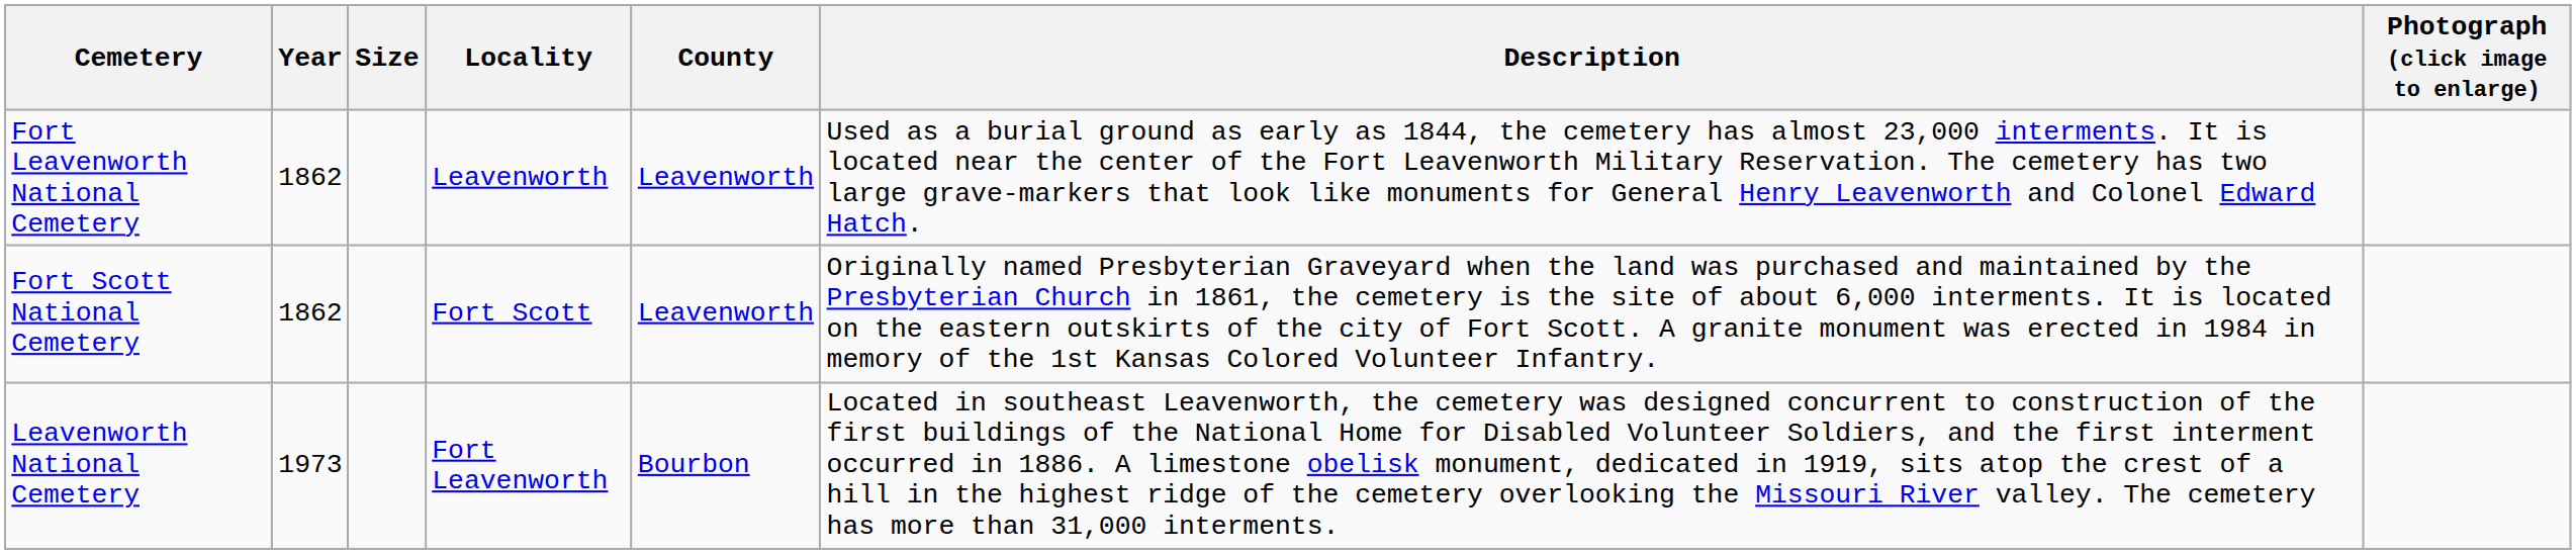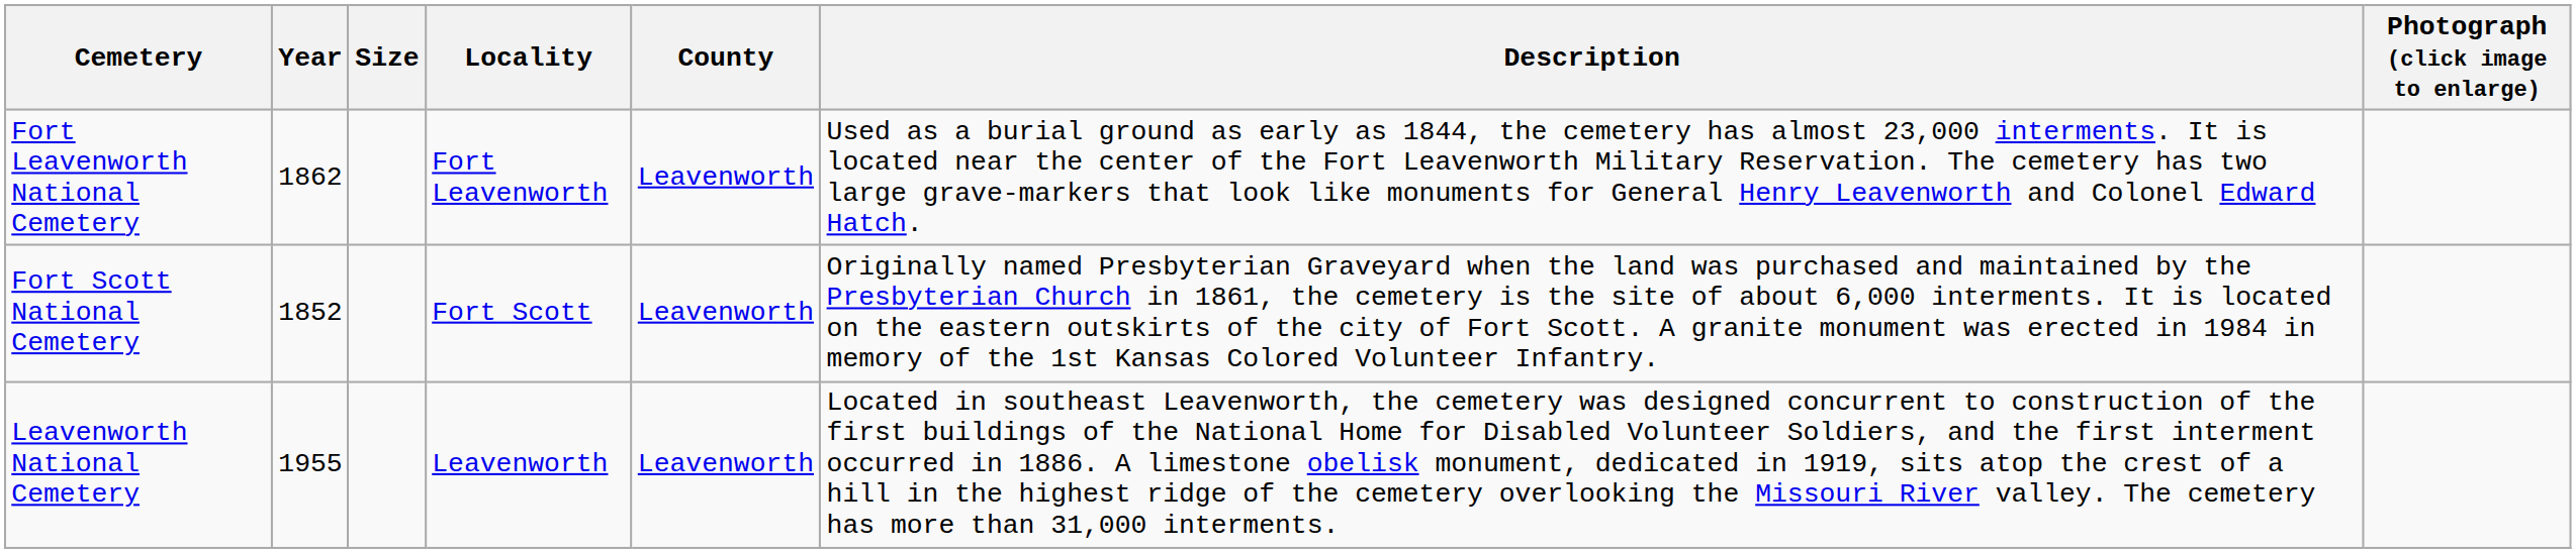 <table class="wikitable">
 <tr>
 <th>Cemetery</th>
 <th>Year</th>
 <th>Size</th>
 <th>Locality</th>
 <th>County</th>
 <th>Description</th>
 <th>Photograph<br><small>(click image to enlarge)</small></th>
 </tr>
 <tr>
 <td><a href='#'>Fort Leavenworth National Cemetery</a></td>
 <td>1862</td>
 <td></td>
-<td><a href='#'>Leavenworth</a></td>
+<td><a href='#'>Fort Leavenworth</a></td>
 <td><a href='#'>Leavenworth</a></td>
 <td>Used as a burial ground as early as 1844, the cemetery has almost 23,000 <a href='#'>interments</a>. It is located near the center of the Fort Leavenworth Military Reservation.  The cemetery has two large grave-markers that look like monuments for General <a href='#'>Henry Leavenworth</a> and Colonel <a href='#'>Edward Hatch</a>.</td>
 <td></td>
 </tr>
 <tr>
 <td><a href='#'>Fort Scott National Cemetery</a></td>
-<td>1862</td>
+<td>1852</td>
 <td></td>
 <td><a href='#'>Fort Scott</a></td>
 <td><a href='#'>Leavenworth</a></td>
 <td>Originally named Presbyterian Graveyard when the land was purchased and maintained by the <a href='#'>Presbyterian Church</a> in 1861, the cemetery is the site of about 6,000 interments.  It is located on the eastern outskirts of the city of Fort Scott.  A granite monument was erected in 1984 in memory of the 1st Kansas Colored Volunteer Infantry.</td>
 <td></td>
 </tr>
 <tr>
 <td><a href='#'>Leavenworth National Cemetery</a></td>
-<td>1973</td>
+<td>1955</td>
 <td></td>
-<td><a href='#'>Fort Leavenworth</a></td>
-<td><a href='#'>Bourbon</a></td>
+<td><a href='#'>Leavenworth</a></td>
+<td><a href='#'>Leavenworth</a></td>
 <td>Located in southeast Leavenworth, the cemetery was designed concurrent to construction of the first buildings of the National Home for Disabled Volunteer Soldiers, and the first interment occurred in 1886.  A limestone <a href='#'>obelisk</a> monument, dedicated in 1919, sits atop the crest of a hill in the highest ridge of the cemetery overlooking the <a href='#'>Missouri River</a> valley.  The cemetery has more than 31,000 interments.</td>
 <td></td>
 </tr>
 </table>
